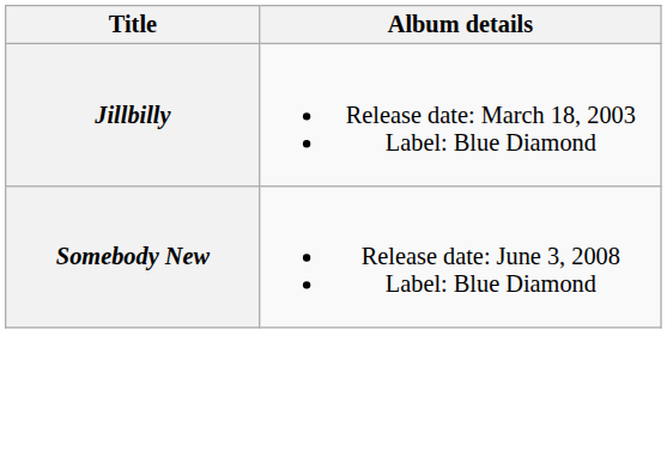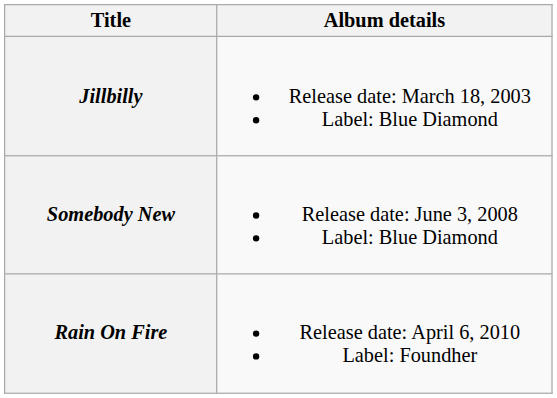 <table class="wikitable plainrowheaders" style="text-align:center;">
 <tr>
 <th style="width:10em;">Title</th>
 <th style="width:16em;">Album details</th>
 </tr>
 <tr>
 <th scope="row"><em>Jillbilly</em></th>
 <td><br><ul><li>Release date: March 18, 2003</li><li>Label: Blue Diamond</li></ul></td>
 </tr>
 <tr>
 <th scope="row"><em>Somebody New</em></th>
 <td><br><ul><li>Release date: June 3, 2008</li><li>Label: Blue Diamond</li></ul></td>
 </tr>
+<tr>
+<th scope="row"><em>Rain On Fire</em></th>
+<td><br><ul><li>Release date: April 6, 2010</li><li>Label: Foundher</li></ul></td>
+</tr>
 </table>
